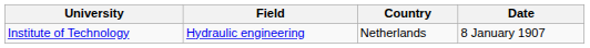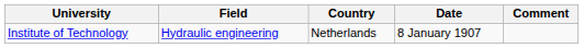 <table class="wikitable" style="width:60%;">
 <tr>
 <th>University</th>
 <th>Field</th>
 <th>Country</th>
 <th>Date</th>
+<th>Comment</th>
 </tr>
 <tr>
 <td><a href='#'>Institute of Technology</a></td>
 <td><a href='#'>Hydraulic engineering</a></td>
 <td>Netherlands</td>
 <td>8 January 1907</td>
+<td></td>
 </tr>
 </table>
